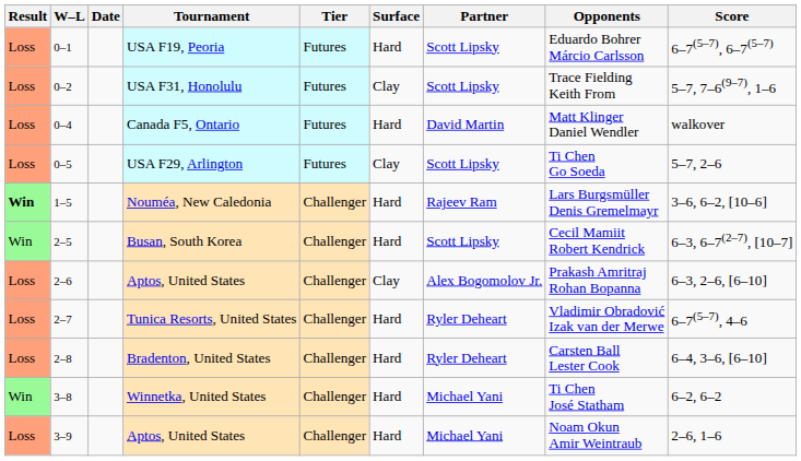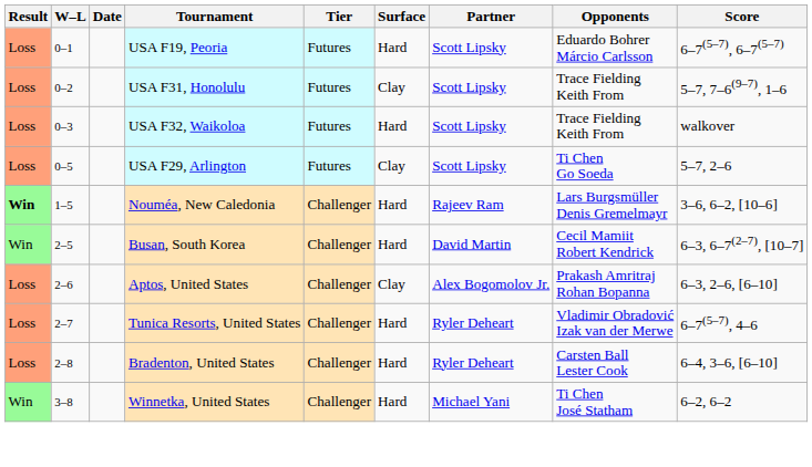 <table class="sortable wikitable">
 <tr>
 <th>Result</th>
 <th class="unsortable">W–L</th>
 <th>Date</th>
 <th>Tournament</th>
 <th>Tier</th>
 <th>Surface</th>
 <th>Partner</th>
 <th>Opponents</th>
 <th class="unsortable">Score</th>
 </tr>
 <tr>
 <td bgcolor=FFA07A>Loss</td>
 <td><small>0–1</small></td>
 <td></td>
 <td style="background:#cffcff;">USA F19, <a href='#'>Peoria</a></td>
 <td style="background:#cffcff;">Futures</td>
 <td>Hard</td>
 <td> <a href='#'>Scott Lipsky</a></td>
 <td> Eduardo Bohrer <br>  <a href='#'>Márcio Carlsson</a></td>
 <td>6–7<sup>(5–7)</sup>, 6–7<sup>(5–7)</sup></td>
 </tr>
 <tr>
 <td bgcolor=FFA07A>Loss</td>
 <td><small>0–2</small></td>
 <td></td>
 <td style="background:#cffcff;">USA F31, <a href='#'>Honolulu</a></td>
 <td style="background:#cffcff;">Futures</td>
 <td>Clay</td>
 <td> <a href='#'>Scott Lipsky</a></td>
 <td> Trace Fielding <br>  Keith From</td>
 <td>5–7, 7–6<sup>(9–7)</sup>, 1–6</td>
 </tr>
 <tr>
 <td bgcolor=FFA07A>Loss</td>
-<td><small>0–4</small></td>
+<td><small>0–3</small></td>
 <td></td>
-<td style="background:#cffcff;">Canada F5, <a href='#'>Ontario</a></td>
+<td style="background:#cffcff;">USA F32, <a href='#'>Waikoloa</a></td>
 <td style="background:#cffcff;">Futures</td>
 <td>Hard</td>
-<td> <a href='#'>David Martin</a></td>
-<td> <a href='#'>Matt Klinger</a> <br>  Daniel Wendler</td>
+<td> <a href='#'>Scott Lipsky</a></td>
+<td> Trace Fielding <br>  Keith From</td>
 <td>walkover</td>
 </tr>
 <tr>
 <td bgcolor=FFA07A>Loss</td>
 <td><small>0–5</small></td>
 <td></td>
 <td style="background:#cffcff;">USA F29, <a href='#'>Arlington</a></td>
 <td style="background:#cffcff;">Futures</td>
 <td>Clay</td>
 <td> <a href='#'>Scott Lipsky</a></td>
 <td> <a href='#'>Ti Chen</a> <br>  <a href='#'>Go Soeda</a></td>
 <td>5–7, 2–6</td>
 </tr>
 <tr>
 <td bgcolor=98FB98><strong>Win</strong></td>
 <td><small>1–5</small></td>
 <td></td>
 <td style="background:moccasin;"><a href='#'>Nouméa</a>, New Caledonia</td>
 <td style="background:moccasin;">Challenger</td>
 <td>Hard</td>
 <td> <a href='#'>Rajeev Ram</a></td>
 <td> <a href='#'>Lars Burgsmüller</a> <br>  <a href='#'>Denis Gremelmayr</a></td>
 <td>3–6, 6–2, [10–6]</td>
 </tr>
 <tr>
 <td bgcolor=98FB98>Win</td>
 <td><small>2–5</small></td>
 <td></td>
 <td style="background:moccasin;"><a href='#'>Busan</a>, South Korea</td>
 <td style="background:moccasin;">Challenger</td>
 <td>Hard</td>
-<td> <a href='#'>Scott Lipsky</a></td>
+<td> <a href='#'>David Martin</a></td>
 <td> <a href='#'>Cecil Mamiit</a> <br>  <a href='#'>Robert Kendrick</a></td>
 <td>6–3, 6–7<sup>(2–7)</sup>, [10–7]</td>
 </tr>
 <tr>
 <td bgcolor=FFA07A>Loss</td>
 <td><small>2–6</small></td>
 <td></td>
 <td style="background:moccasin;"><a href='#'>Aptos</a>, United States</td>
 <td style="background:moccasin;">Challenger</td>
 <td>Clay</td>
 <td> <a href='#'>Alex Bogomolov Jr.</a></td>
 <td> <a href='#'>Prakash Amritraj</a> <br>  <a href='#'>Rohan Bopanna</a></td>
 <td>6–3, 2–6, [6–10]</td>
 </tr>
 <tr>
 <td bgcolor=FFA07A>Loss</td>
 <td><small>2–7</small></td>
 <td></td>
 <td style="background:moccasin;"><a href='#'>Tunica Resorts</a>, United States</td>
 <td style="background:moccasin;">Challenger</td>
 <td>Hard</td>
 <td> <a href='#'>Ryler Deheart</a></td>
 <td> <a href='#'>Vladimir Obradović</a> <br>  <a href='#'>Izak van der Merwe</a></td>
 <td>6–7<sup>(5–7)</sup>, 4–6</td>
 </tr>
 <tr>
 <td bgcolor=FFA07A>Loss</td>
 <td><small>2–8</small></td>
 <td></td>
 <td style="background:moccasin;"><a href='#'>Bradenton</a>, United States</td>
 <td style="background:moccasin;">Challenger</td>
 <td>Hard</td>
 <td> <a href='#'>Ryler Deheart</a></td>
 <td> <a href='#'>Carsten Ball</a> <br>  <a href='#'>Lester Cook</a></td>
 <td>6–4, 3–6, [6–10]</td>
 </tr>
 <tr>
 <td bgcolor=98FB98>Win</td>
 <td><small>3–8</small></td>
 <td></td>
 <td style="background:moccasin;"><a href='#'>Winnetka</a>, United States</td>
 <td style="background:moccasin;">Challenger</td>
 <td>Hard</td>
 <td> <a href='#'>Michael Yani</a></td>
 <td> <a href='#'>Ti Chen</a> <br>  <a href='#'>José Statham</a></td>
 <td>6–2, 6–2</td>
 </tr>
-<tr>
-<td bgcolor=FFA07A>Loss</td>
-<td><small>3–9</small></td>
-<td></td>
-<td style="background:moccasin;"><a href='#'>Aptos</a>, United States</td>
-<td style="background:moccasin;">Challenger</td>
-<td>Hard</td>
-<td> <a href='#'>Michael Yani</a></td>
-<td> <a href='#'>Noam Okun</a> <br>  <a href='#'>Amir Weintraub</a></td>
-<td>2–6, 1–6</td>
-</tr>
 </table>
